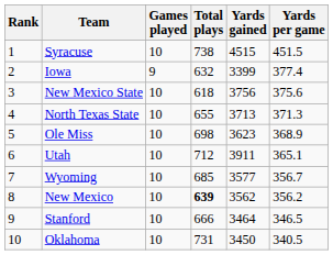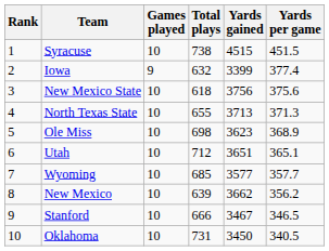 <table class="wikitable sortable">
 <tr>
 <th>Rank</th>
 <th>Team</th>
 <th>Games<br>played</th>
 <th>Total<br>plays</th>
 <th>Yards<br>gained</th>
 <th>Yards<br>per game</th>
 </tr>
 <tr>
 <td>1</td>
 <td><a href='#'>Syracuse</a></td>
 <td>10</td>
 <td>738</td>
 <td>4515</td>
 <td>451.5</td>
 </tr>
 <tr>
 <td>2</td>
 <td><a href='#'>Iowa</a></td>
 <td>9</td>
 <td>632</td>
 <td>3399</td>
 <td>377.4</td>
 </tr>
 <tr>
 <td>3</td>
 <td><a href='#'>New Mexico State</a></td>
 <td>10</td>
 <td>618</td>
 <td>3756</td>
 <td>375.6</td>
 </tr>
 <tr>
 <td>4</td>
 <td><a href='#'>North Texas State</a></td>
 <td>10</td>
 <td>655</td>
 <td>3713</td>
 <td>371.3</td>
 </tr>
 <tr>
 <td>5</td>
 <td><a href='#'>Ole Miss</a></td>
 <td>10</td>
 <td>698</td>
 <td>3623</td>
 <td>368.9</td>
 </tr>
 <tr>
 <td>6</td>
 <td><a href='#'>Utah</a></td>
 <td>10</td>
 <td>712</td>
-<td>3911</td>
+<td>3651</td>
 <td>365.1</td>
 </tr>
 <tr>
 <td>7</td>
 <td><a href='#'>Wyoming</a></td>
 <td>10</td>
 <td>685</td>
 <td>3577</td>
-<td>356.7</td>
+<td>357.7</td>
 </tr>
 <tr>
 <td>8</td>
 <td><a href='#'>New Mexico</a></td>
 <td>10</td>
-<td><strong>639</strong></td>
-<td>3562</td>
+<td>639</td>
+<td>3662</td>
 <td>356.2</td>
 </tr>
 <tr>
 <td>9</td>
 <td><a href='#'>Stanford</a></td>
 <td>10</td>
 <td>666</td>
-<td>3464</td>
+<td>3467</td>
 <td>346.5</td>
 </tr>
 <tr>
 <td>10</td>
 <td><a href='#'>Oklahoma</a></td>
 <td>10</td>
 <td>731</td>
 <td>3450</td>
 <td>340.5</td>
 </tr>
 </table>
